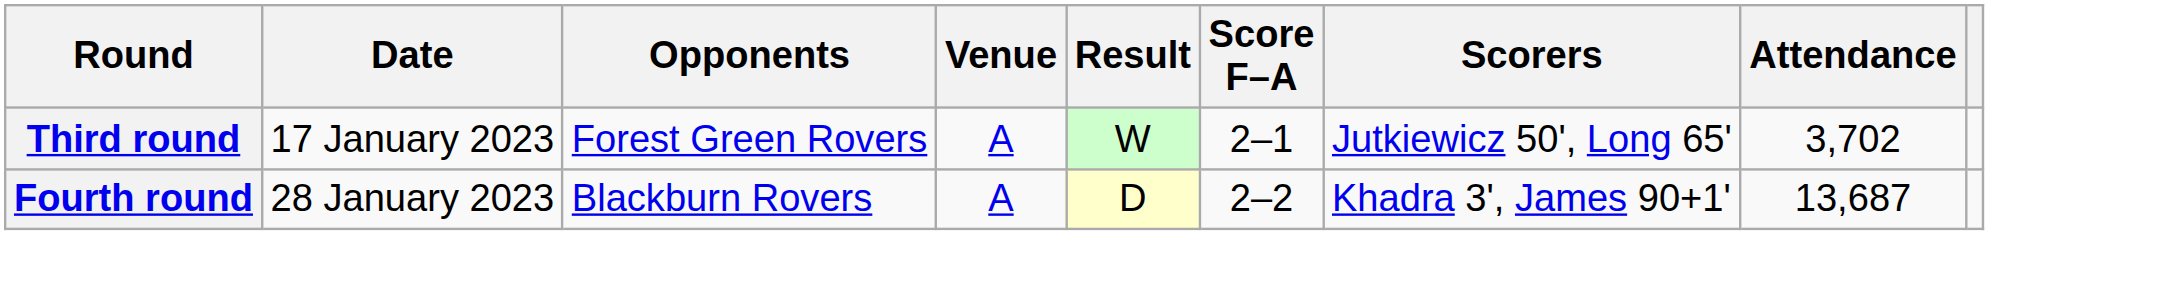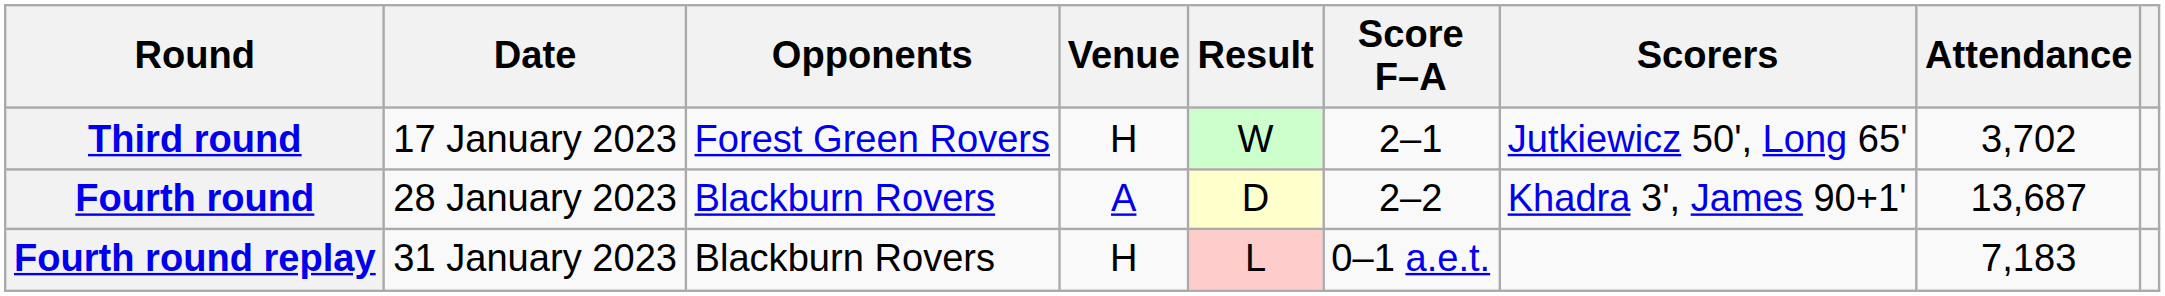 <table class="wikitable plainrowheaders" style=text-align:center>
 <tr>
 <th scope=col>Round</th>
 <th scope=col>Date</th>
 <th scope=col>Opponents</th>
 <th scope=col>Venue</th>
 <th scope=col>Result</th>
 <th scope=col>Score<br>F–A</th>
 <th scope=col>Scorers</th>
 <th scope=col>Attendance</th>
 <th scope=col></th>
 </tr>
 <tr>
 <th scope=row><a href='#'>Third round</a></th>
 <td style=text-align:left>17 January 2023</td>
 <td style=text-align:left><a href='#'>Forest Green Rovers</a></td>
-<td><a href='#'>A</a></td>
+<td>H</td>
 <td style=background:#cfc>W</td>
 <td>2–1</td>
 <td style="text-align:left"><a href='#'>Jutkiewicz</a> 50', <a href='#'>Long</a> 65'</td>
 <td>3,702</td>
 <td></td>
 </tr>
 <tr>
 <th scope=row><a href='#'>Fourth round</a></th>
 <td style=text-align:left>28 January 2023</td>
 <td style=text-align:left><a href='#'>Blackburn Rovers</a></td>
 <td><a href='#'>A</a></td>
 <td style=background:#ffc>D</td>
 <td>2–2</td>
 <td style="text-align:left"><a href='#'>Khadra</a> 3', <a href='#'>James</a> 90+1'</td>
 <td>13,687</td>
 <td></td>
 </tr>
+<tr>
+<th scope=row><a href='#'>Fourth round replay</a></th>
+<td style=text-align:left>31 January 2023</td>
+<td style=text-align:left>Blackburn Rovers</td>
+<td>H</td>
+<td style=background:#fcc>L</td>
+<td>0–1 <a href='#'>a.e.t.</a></td>
+<td></td>
+<td>7,183</td>
+<td></td>
+</tr>
 </table>
